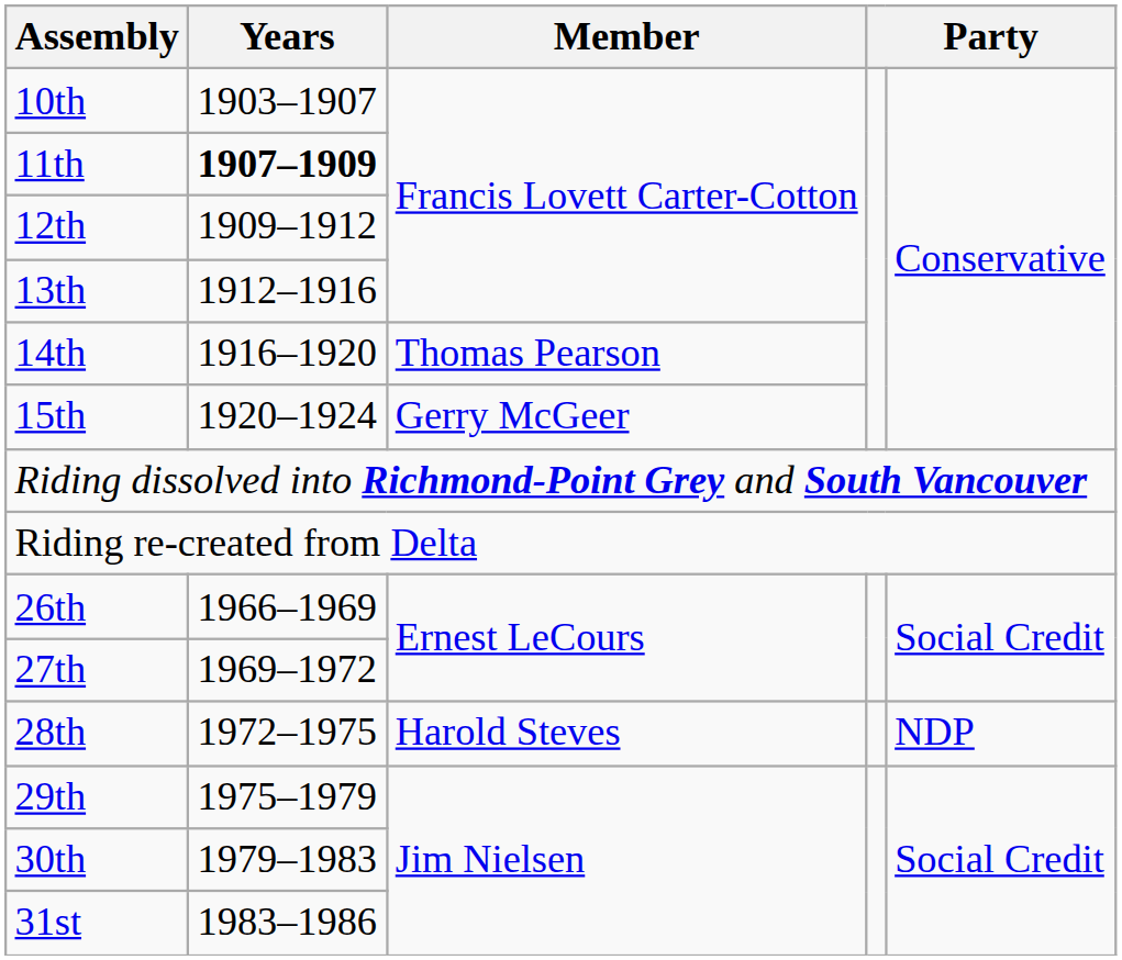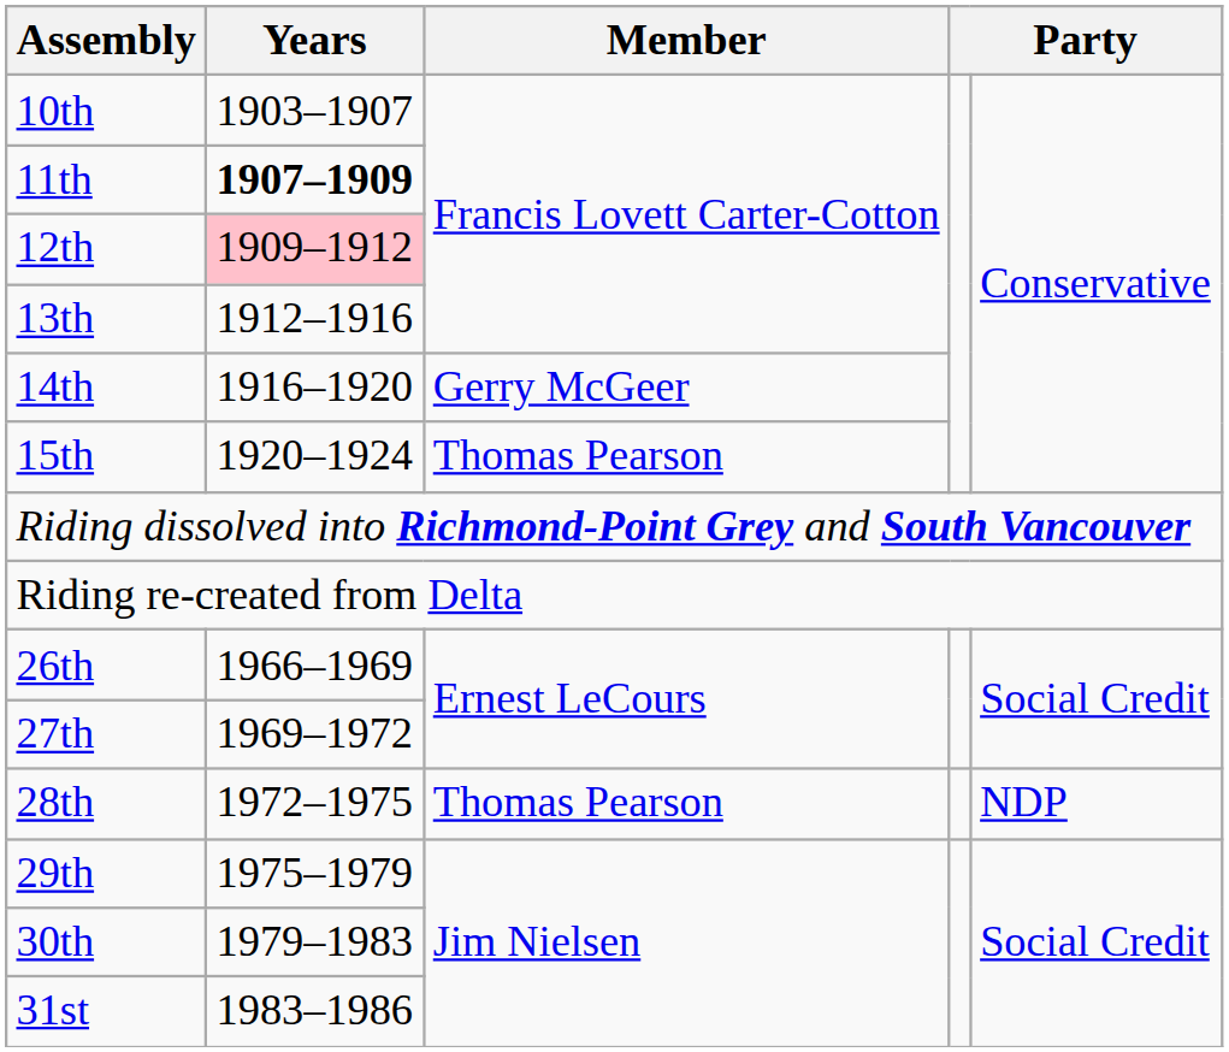 <table class="wikitable">
 <tr>
 <th>Assembly</th>
 <th>Years</th>
 <th>Member</th>
 <th colspan="2">Party</th>
 </tr>
 <tr>
 <td><a href='#'>10th</a></td>
 <td>1903–1907</td>
 <td rowspan="4"><a href='#'>Francis Lovett Carter-Cotton</a></td>
 <td rowspan="6" ></td>
 <td rowspan="6"><a href='#'>Conservative</a></td>
 </tr>
 <tr>
 <td><a href='#'>11th</a></td>
 <td><strong>1907–1909</strong></td>
 </tr>
 <tr>
 <td><a href='#'>12th</a></td>
-<td>1909–1912</td>
+<td style="background: pink;">1909–1912</td>
 </tr>
 <tr>
 <td><a href='#'>13th</a></td>
 <td>1912–1916</td>
 </tr>
 <tr>
 <td><a href='#'>14th</a></td>
 <td>1916–1920</td>
-<td><a href='#'>Thomas Pearson</a></td>
+<td><a href='#'>Gerry McGeer</a></td>
 </tr>
 <tr>
 <td><a href='#'>15th</a></td>
 <td>1920–1924</td>
-<td><a href='#'>Gerry McGeer</a></td>
+<td><a href='#'>Thomas Pearson</a></td>
 </tr>
 <tr>
 <td colspan = "5"><em>Riding dissolved into <strong><a href='#'>Richmond-Point Grey</a></strong> and <strong><a href='#'>South Vancouver</a><strong><em></td>
 </tr>
 <tr>
 <td colspan="5"></em>Riding re-created from </strong><a href='#'>Delta</a></em></strong></td>
 </tr>
 <tr>
 <td><a href='#'>26th</a></td>
 <td>1966–1969</td>
 <td rowspan="2"><a href='#'>Ernest LeCours</a></td>
 <td rowspan="2" ></td>
 <td rowspan="2"><a href='#'>Social Credit</a></td>
 </tr>
 <tr>
 <td><a href='#'>27th</a></td>
 <td>1969–1972</td>
 </tr>
 <tr>
 <td><a href='#'>28th</a></td>
 <td>1972–1975</td>
-<td><a href='#'>Harold Steves</a></td>
+<td><a href='#'>Thomas Pearson</a></td>
 <td></td>
 <td><a href='#'>NDP</a></td>
 </tr>
 <tr>
 <td><a href='#'>29th</a></td>
 <td>1975–1979</td>
 <td rowspan="3"><a href='#'>Jim Nielsen</a></td>
 <td rowspan="3" ></td>
 <td rowspan="3"><a href='#'>Social Credit</a></td>
 </tr>
 <tr>
 <td><a href='#'>30th</a></td>
 <td>1979–1983</td>
 </tr>
 <tr>
 <td><a href='#'>31st</a></td>
 <td>1983–1986</td>
 </tr>
 </table>
